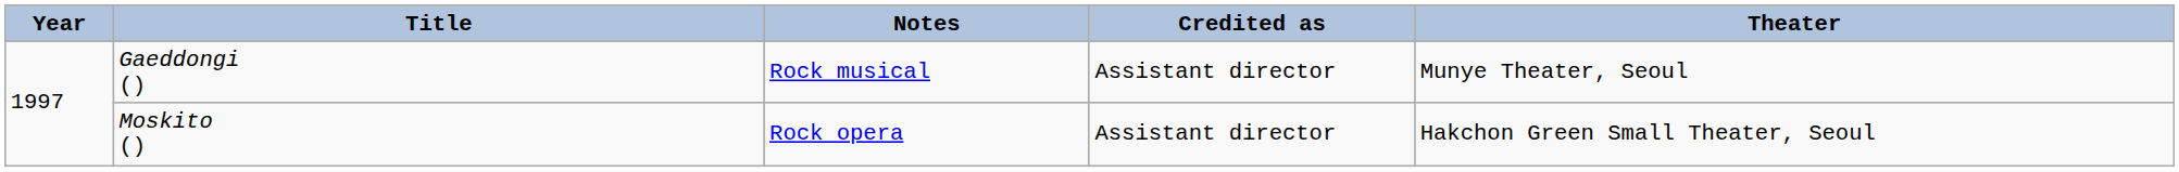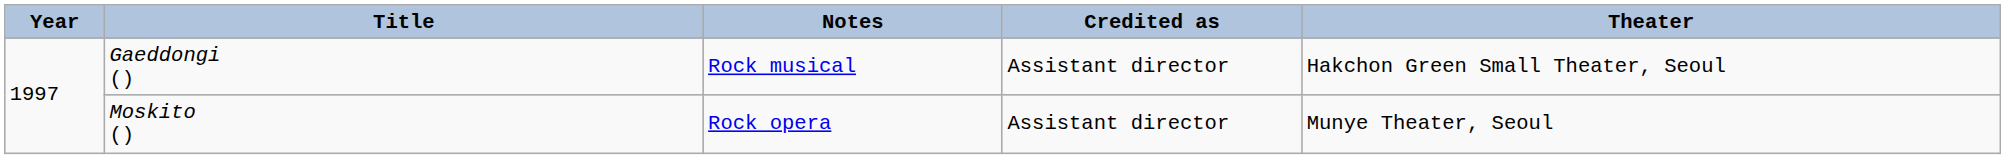 <table class="wikitable"  style="width:100%">
 <tr style="background:#ccc; text-align:center;">
 <th style="background:#b0c4de; width:5%;">Year</th>
 <th style="background:#b0c4de; width:30%;">Title</th>
 <th style="background:#b0c4de; width:15%;">Notes</th>
 <th style="background:#b0c4de; width:15%;">Credited as</th>
 <th style="background:#b0c4de; width:35%;">Theater</th>
 </tr>
 <tr>
 <td rowspan="2">1997</td>
 <td><em>Gaeddongi</em><br>()</td>
 <td><a href='#'>Rock musical</a></td>
 <td>Assistant director</td>
-<td>Munye Theater, Seoul</td>
+<td>Hakchon Green Small Theater, Seoul</td>
 </tr>
 <tr>
 <td><em>Moskito</em><br>()</td>
 <td><a href='#'>Rock opera</a></td>
 <td>Assistant director</td>
-<td>Hakchon Green Small Theater, Seoul</td>
+<td>Munye Theater, Seoul</td>
 </tr>
 </table>
